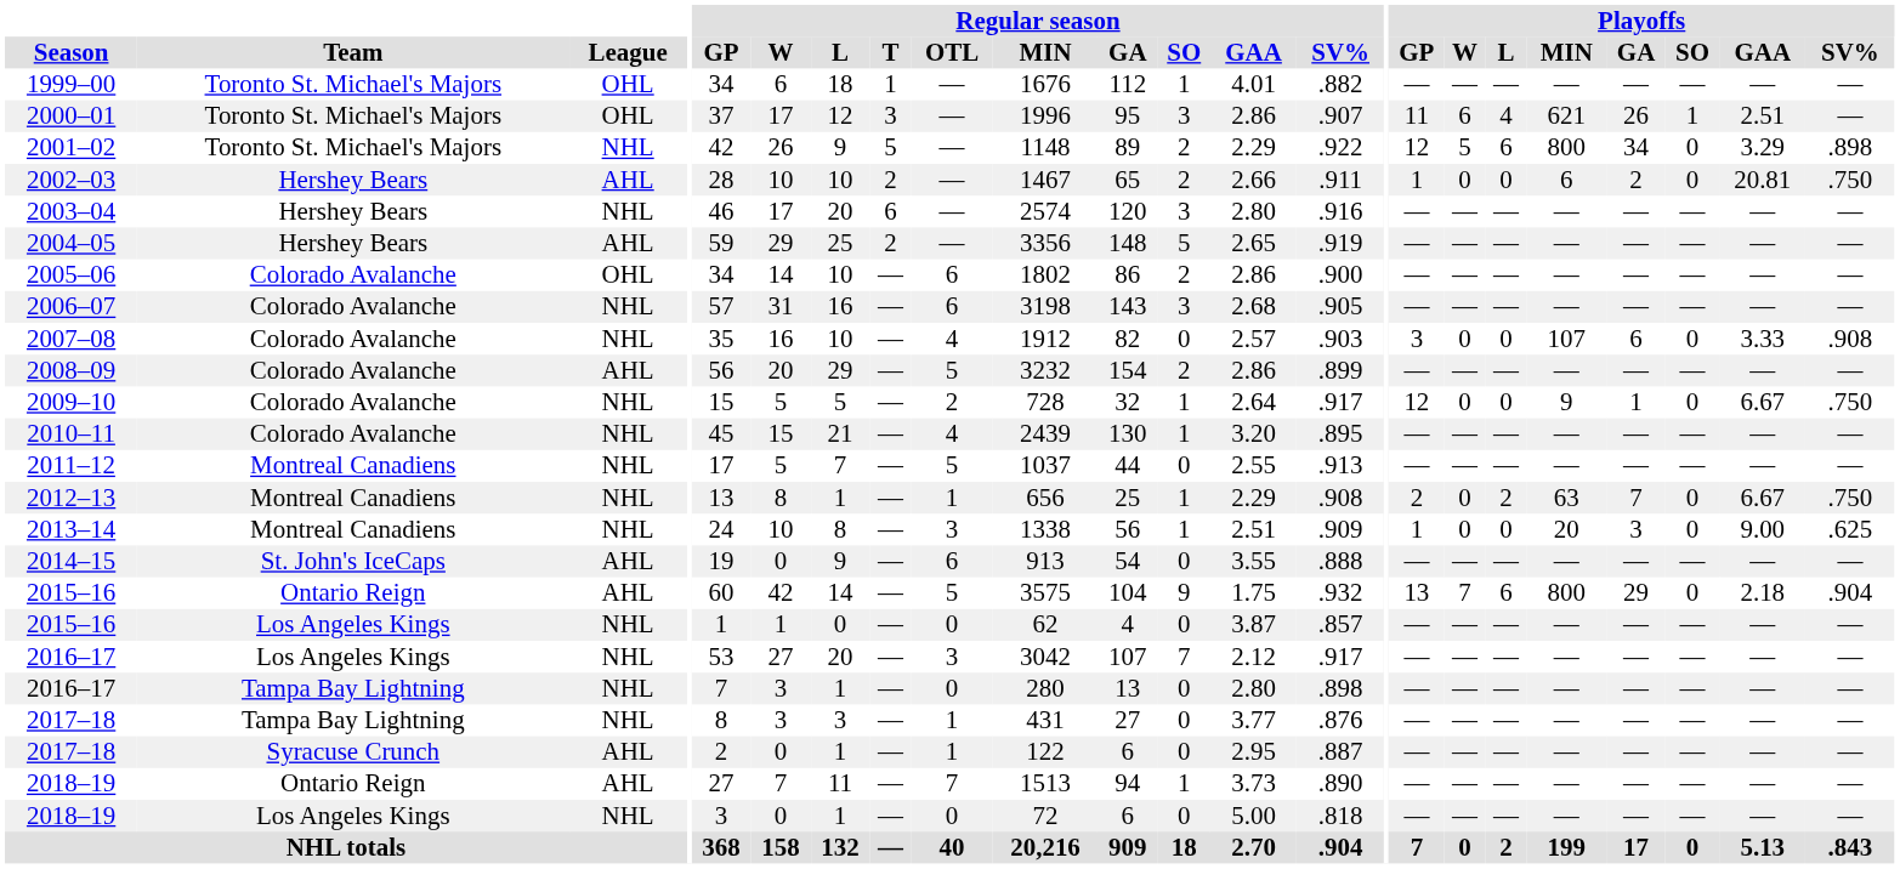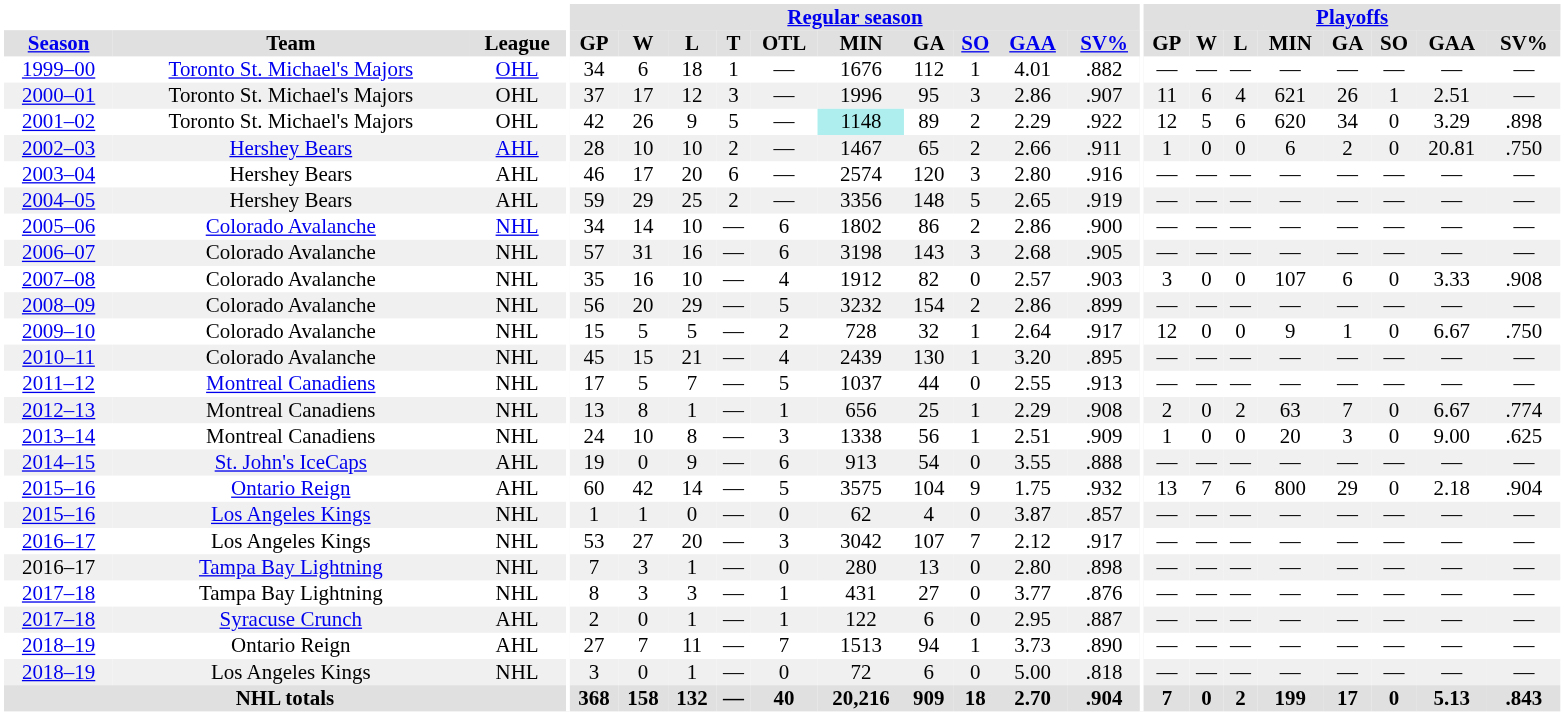 <table border="0" cellpadding="1" cellspacing="0" style="width:75%; text-align:center;">
 <tr bgcolor="#e0e0e0">
 <th colspan="3" bgcolor="#ffffff"></th>
 <th rowspan="99" bgcolor="#ffffff"></th>
 <th colspan="10" bgcolor="#e0e0e0"><a href='#'>Regular season</a></th>
 <th rowspan="99" bgcolor="#ffffff"></th>
 <th colspan="8" bgcolor="#e0e0e0"><a href='#'>Playoffs</a></th>
 </tr>
 <tr bgcolor="#e0e0e0">
 <th><a href='#'>Season</a></th>
 <th>Team</th>
 <th>League</th>
 <th>GP</th>
 <th>W</th>
 <th>L</th>
 <th>T</th>
 <th>OTL</th>
 <th>MIN</th>
 <th>GA</th>
 <th><a href='#'>SO</a></th>
 <th><a href='#'>GAA</a></th>
 <th><a href='#'>SV%</a></th>
 <th>GP</th>
 <th>W</th>
 <th>L</th>
 <th>MIN</th>
 <th>GA</th>
 <th>SO</th>
 <th>GAA</th>
 <th>SV%</th>
 </tr>
 <tr>
 <td><a href='#'>1999–00</a></td>
 <td><a href='#'>Toronto St. Michael's Majors</a></td>
 <td><a href='#'>OHL</a></td>
 <td>34</td>
 <td>6</td>
 <td>18</td>
 <td>1</td>
 <td>—</td>
 <td>1676</td>
 <td>112</td>
 <td>1</td>
 <td>4.01</td>
 <td>.882</td>
 <td>—</td>
 <td>—</td>
 <td>—</td>
 <td>—</td>
 <td>—</td>
 <td>—</td>
 <td>—</td>
 <td>—</td>
 </tr>
 <tr bgcolor="#f0f0f0">
 <td><a href='#'>2000–01</a></td>
 <td>Toronto St. Michael's Majors</td>
 <td>OHL</td>
 <td>37</td>
 <td>17</td>
 <td>12</td>
 <td>3</td>
 <td>—</td>
 <td>1996</td>
 <td>95</td>
 <td>3</td>
 <td>2.86</td>
 <td>.907</td>
 <td>11</td>
 <td>6</td>
 <td>4</td>
 <td>621</td>
 <td>26</td>
 <td>1</td>
 <td>2.51</td>
 <td>—</td>
 </tr>
 <tr>
 <td><a href='#'>2001–02</a></td>
 <td>Toronto St. Michael's Majors</td>
-<td><a href='#'>NHL</a></td>
+<td>OHL</td>
 <td>42</td>
 <td>26</td>
 <td>9</td>
 <td>5</td>
 <td>—</td>
-<td>1148</td>
+<td style="background: paleturquoise;">1148</td>
 <td>89</td>
 <td>2</td>
 <td>2.29</td>
 <td>.922</td>
 <td>12</td>
 <td>5</td>
 <td>6</td>
-<td>800</td>
+<td>620</td>
 <td>34</td>
 <td>0</td>
 <td>3.29</td>
 <td>.898</td>
 </tr>
 <tr bgcolor="#f0f0f0">
 <td><a href='#'>2002–03</a></td>
 <td><a href='#'>Hershey Bears</a></td>
 <td><a href='#'>AHL</a></td>
 <td>28</td>
 <td>10</td>
 <td>10</td>
 <td>2</td>
 <td>—</td>
 <td>1467</td>
 <td>65</td>
 <td>2</td>
 <td>2.66</td>
 <td>.911</td>
 <td>1</td>
 <td>0</td>
 <td>0</td>
 <td>6</td>
 <td>2</td>
 <td>0</td>
 <td>20.81</td>
 <td>.750</td>
 </tr>
 <tr>
 <td><a href='#'>2003–04</a></td>
 <td>Hershey Bears</td>
-<td>NHL</td>
+<td>AHL</td>
 <td>46</td>
 <td>17</td>
 <td>20</td>
 <td>6</td>
 <td>—</td>
 <td>2574</td>
 <td>120</td>
 <td>3</td>
 <td>2.80</td>
 <td>.916</td>
 <td>—</td>
 <td>—</td>
 <td>—</td>
 <td>—</td>
 <td>—</td>
 <td>—</td>
 <td>—</td>
 <td>—</td>
 </tr>
 <tr bgcolor="#f0f0f0">
 <td><a href='#'>2004–05</a></td>
 <td>Hershey Bears</td>
 <td>AHL</td>
 <td>59</td>
 <td>29</td>
 <td>25</td>
 <td>2</td>
 <td>—</td>
 <td>3356</td>
 <td>148</td>
 <td>5</td>
 <td>2.65</td>
 <td>.919</td>
 <td>—</td>
 <td>—</td>
 <td>—</td>
 <td>—</td>
 <td>—</td>
 <td>—</td>
 <td>—</td>
 <td>—</td>
 </tr>
 <tr>
 <td><a href='#'>2005–06</a></td>
 <td><a href='#'>Colorado Avalanche</a></td>
-<td>OHL</td>
+<td><a href='#'>NHL</a></td>
 <td>34</td>
 <td>14</td>
 <td>10</td>
 <td>—</td>
 <td>6</td>
 <td>1802</td>
 <td>86</td>
 <td>2</td>
 <td>2.86</td>
 <td>.900</td>
 <td>—</td>
 <td>—</td>
 <td>—</td>
 <td>—</td>
 <td>—</td>
 <td>—</td>
 <td>—</td>
 <td>—</td>
 </tr>
 <tr bgcolor="#f0f0f0">
 <td><a href='#'>2006–07</a></td>
 <td>Colorado Avalanche</td>
 <td>NHL</td>
 <td>57</td>
 <td>31</td>
 <td>16</td>
 <td>—</td>
 <td>6</td>
 <td>3198</td>
 <td>143</td>
 <td>3</td>
 <td>2.68</td>
 <td>.905</td>
 <td>—</td>
 <td>—</td>
 <td>—</td>
 <td>—</td>
 <td>—</td>
 <td>—</td>
 <td>—</td>
 <td>—</td>
 </tr>
 <tr>
 <td><a href='#'>2007–08</a></td>
 <td>Colorado Avalanche</td>
 <td>NHL</td>
 <td>35</td>
 <td>16</td>
 <td>10</td>
 <td>—</td>
 <td>4</td>
 <td>1912</td>
 <td>82</td>
 <td>0</td>
 <td>2.57</td>
 <td>.903</td>
 <td>3</td>
 <td>0</td>
 <td>0</td>
 <td>107</td>
 <td>6</td>
 <td>0</td>
 <td>3.33</td>
 <td>.908</td>
 </tr>
 <tr bgcolor="#f0f0f0">
 <td><a href='#'>2008–09</a></td>
 <td>Colorado Avalanche</td>
-<td>AHL</td>
+<td>NHL</td>
 <td>56</td>
 <td>20</td>
 <td>29</td>
 <td>—</td>
 <td>5</td>
 <td>3232</td>
 <td>154</td>
 <td>2</td>
 <td>2.86</td>
 <td>.899</td>
 <td>—</td>
 <td>—</td>
 <td>—</td>
 <td>—</td>
 <td>—</td>
 <td>—</td>
 <td>—</td>
 <td>—</td>
 </tr>
 <tr>
 <td><a href='#'>2009–10</a></td>
 <td>Colorado Avalanche</td>
 <td>NHL</td>
 <td>15</td>
 <td>5</td>
 <td>5</td>
 <td>—</td>
 <td>2</td>
 <td>728</td>
 <td>32</td>
 <td>1</td>
 <td>2.64</td>
 <td>.917</td>
 <td>12</td>
 <td>0</td>
 <td>0</td>
 <td>9</td>
 <td>1</td>
 <td>0</td>
 <td>6.67</td>
 <td>.750</td>
 </tr>
 <tr bgcolor="#f0f0f0">
 <td><a href='#'>2010–11</a></td>
 <td>Colorado Avalanche</td>
 <td>NHL</td>
 <td>45</td>
 <td>15</td>
 <td>21</td>
 <td>—</td>
 <td>4</td>
 <td>2439</td>
 <td>130</td>
 <td>1</td>
 <td>3.20</td>
 <td>.895</td>
 <td>—</td>
 <td>—</td>
 <td>—</td>
 <td>—</td>
 <td>—</td>
 <td>—</td>
 <td>—</td>
 <td>—</td>
 </tr>
 <tr>
 <td><a href='#'>2011–12</a></td>
 <td><a href='#'>Montreal Canadiens</a></td>
 <td>NHL</td>
 <td>17</td>
 <td>5</td>
 <td>7</td>
 <td>—</td>
 <td>5</td>
 <td>1037</td>
 <td>44</td>
 <td>0</td>
 <td>2.55</td>
 <td>.913</td>
 <td>—</td>
 <td>—</td>
 <td>—</td>
 <td>—</td>
 <td>—</td>
 <td>—</td>
 <td>—</td>
 <td>—</td>
 </tr>
 <tr bgcolor="#f0f0f0">
 <td><a href='#'>2012–13</a></td>
 <td>Montreal Canadiens</td>
 <td>NHL</td>
 <td>13</td>
 <td>8</td>
 <td>1</td>
 <td>—</td>
 <td>1</td>
 <td>656</td>
 <td>25</td>
 <td>1</td>
 <td>2.29</td>
 <td>.908</td>
 <td>2</td>
 <td>0</td>
 <td>2</td>
 <td>63</td>
 <td>7</td>
 <td>0</td>
 <td>6.67</td>
-<td>.750</td>
+<td>.774</td>
 </tr>
 <tr>
 <td><a href='#'>2013–14</a></td>
 <td>Montreal Canadiens</td>
 <td>NHL</td>
 <td>24</td>
 <td>10</td>
 <td>8</td>
 <td>—</td>
 <td>3</td>
 <td>1338</td>
 <td>56</td>
 <td>1</td>
 <td>2.51</td>
 <td>.909</td>
 <td>1</td>
 <td>0</td>
 <td>0</td>
 <td>20</td>
 <td>3</td>
 <td>0</td>
 <td>9.00</td>
 <td>.625</td>
 </tr>
 <tr bgcolor="#f0f0f0">
 <td><a href='#'>2014–15</a></td>
 <td><a href='#'>St. John's IceCaps</a></td>
 <td>AHL</td>
 <td>19</td>
 <td>0</td>
 <td>9</td>
 <td>—</td>
 <td>6</td>
 <td>913</td>
 <td>54</td>
 <td>0</td>
 <td>3.55</td>
 <td>.888</td>
 <td>—</td>
 <td>—</td>
 <td>—</td>
 <td>—</td>
 <td>—</td>
 <td>—</td>
 <td>—</td>
 <td>—</td>
 </tr>
 <tr>
 <td><a href='#'>2015–16</a></td>
 <td><a href='#'>Ontario Reign</a></td>
 <td>AHL</td>
 <td>60</td>
 <td>42</td>
 <td>14</td>
 <td>—</td>
 <td>5</td>
 <td>3575</td>
 <td>104</td>
 <td>9</td>
 <td>1.75</td>
 <td>.932</td>
 <td>13</td>
 <td>7</td>
 <td>6</td>
 <td>800</td>
 <td>29</td>
 <td>0</td>
 <td>2.18</td>
 <td>.904</td>
 </tr>
 <tr bgcolor="#f0f0f0">
 <td><a href='#'>2015–16</a></td>
 <td><a href='#'>Los Angeles Kings</a></td>
 <td>NHL</td>
 <td>1</td>
 <td>1</td>
 <td>0</td>
 <td>—</td>
 <td>0</td>
 <td>62</td>
 <td>4</td>
 <td>0</td>
 <td>3.87</td>
 <td>.857</td>
 <td>—</td>
 <td>—</td>
 <td>—</td>
 <td>—</td>
 <td>—</td>
 <td>—</td>
 <td>—</td>
 <td>—</td>
 </tr>
 <tr>
 <td><a href='#'>2016–17</a></td>
 <td>Los Angeles Kings</td>
 <td>NHL</td>
 <td>53</td>
 <td>27</td>
 <td>20</td>
 <td>—</td>
 <td>3</td>
 <td>3042</td>
 <td>107</td>
 <td>7</td>
 <td>2.12</td>
 <td>.917</td>
 <td>—</td>
 <td>—</td>
 <td>—</td>
 <td>—</td>
 <td>—</td>
 <td>—</td>
 <td>—</td>
 <td>—</td>
 </tr>
 <tr bgcolor="#f0f0f0">
 <td>2016–17</td>
 <td><a href='#'>Tampa Bay Lightning</a></td>
 <td>NHL</td>
 <td>7</td>
 <td>3</td>
 <td>1</td>
 <td>—</td>
 <td>0</td>
 <td>280</td>
 <td>13</td>
 <td>0</td>
 <td>2.80</td>
 <td>.898</td>
 <td>—</td>
 <td>—</td>
 <td>—</td>
 <td>—</td>
 <td>—</td>
 <td>—</td>
 <td>—</td>
 <td>—</td>
 </tr>
 <tr>
 <td><a href='#'>2017–18</a></td>
 <td>Tampa Bay Lightning</td>
 <td>NHL</td>
 <td>8</td>
 <td>3</td>
 <td>3</td>
 <td>—</td>
 <td>1</td>
 <td>431</td>
 <td>27</td>
 <td>0</td>
 <td>3.77</td>
 <td>.876</td>
 <td>—</td>
 <td>—</td>
 <td>—</td>
 <td>—</td>
 <td>—</td>
 <td>—</td>
 <td>—</td>
 <td>—</td>
 </tr>
 <tr bgcolor="#f0f0f0">
 <td><a href='#'>2017–18</a></td>
 <td><a href='#'>Syracuse Crunch</a></td>
 <td>AHL</td>
 <td>2</td>
 <td>0</td>
 <td>1</td>
 <td>—</td>
 <td>1</td>
 <td>122</td>
 <td>6</td>
 <td>0</td>
 <td>2.95</td>
 <td>.887</td>
 <td>—</td>
 <td>—</td>
 <td>—</td>
 <td>—</td>
 <td>—</td>
 <td>—</td>
 <td>—</td>
 <td>—</td>
 </tr>
 <tr>
 <td><a href='#'>2018–19</a></td>
 <td>Ontario Reign</td>
 <td>AHL</td>
 <td>27</td>
 <td>7</td>
 <td>11</td>
 <td>—</td>
 <td>7</td>
 <td>1513</td>
 <td>94</td>
 <td>1</td>
 <td>3.73</td>
 <td>.890</td>
 <td>—</td>
 <td>—</td>
 <td>—</td>
 <td>—</td>
 <td>—</td>
 <td>—</td>
 <td>—</td>
 <td>—</td>
 </tr>
 <tr bgcolor="#f0f0f0">
 <td><a href='#'>2018–19</a></td>
 <td>Los Angeles Kings</td>
 <td>NHL</td>
 <td>3</td>
 <td>0</td>
 <td>1</td>
 <td>—</td>
 <td>0</td>
 <td>72</td>
 <td>6</td>
 <td>0</td>
 <td>5.00</td>
 <td>.818</td>
 <td>—</td>
 <td>—</td>
 <td>—</td>
 <td>—</td>
 <td>—</td>
 <td>—</td>
 <td>—</td>
 <td>—</td>
 </tr>
 <tr bgcolor="#e0e0e0">
 <th colspan=3>NHL totals</th>
 <th>368</th>
 <th>158</th>
 <th>132</th>
 <th>—</th>
 <th>40</th>
 <th>20,216</th>
 <th>909</th>
 <th>18</th>
 <th>2.70</th>
 <th>.904</th>
 <th>7</th>
 <th>0</th>
 <th>2</th>
 <th>199</th>
 <th>17</th>
 <th>0</th>
 <th>5.13</th>
 <th>.843</th>
 </tr>
 </table>
